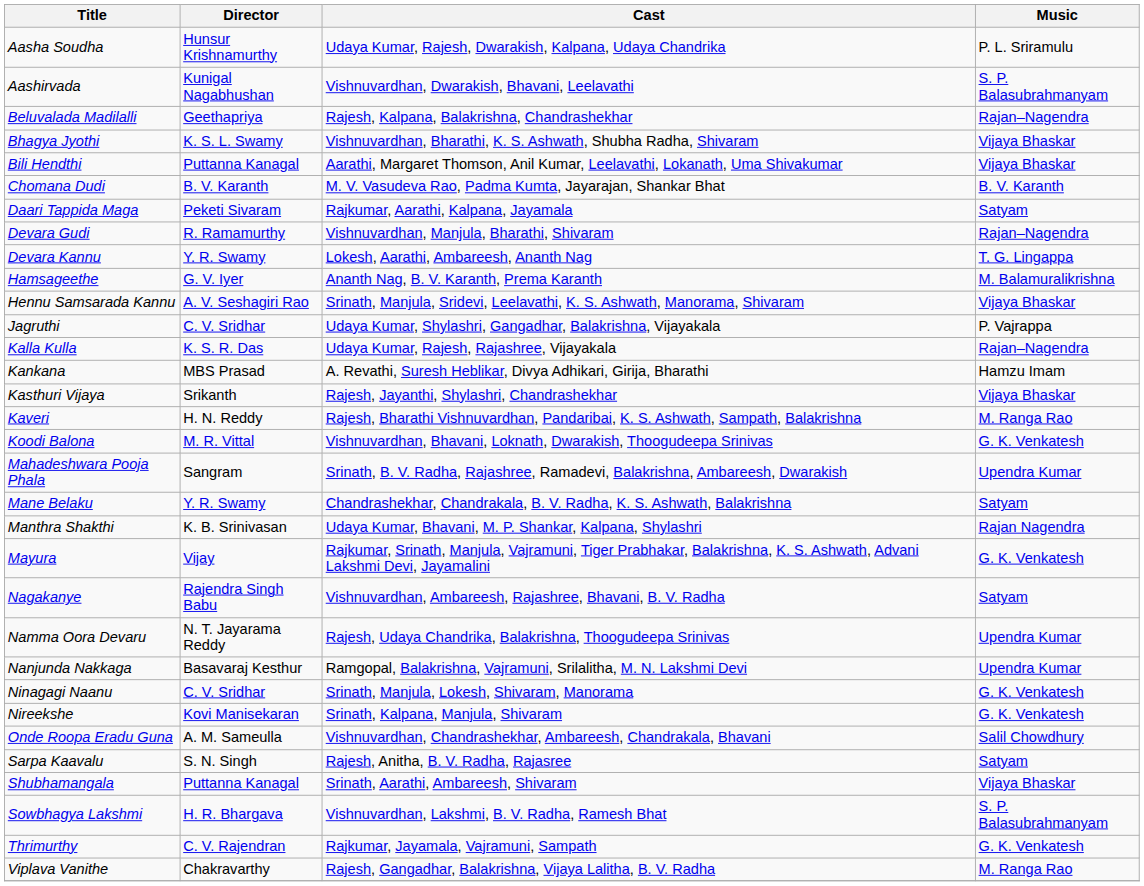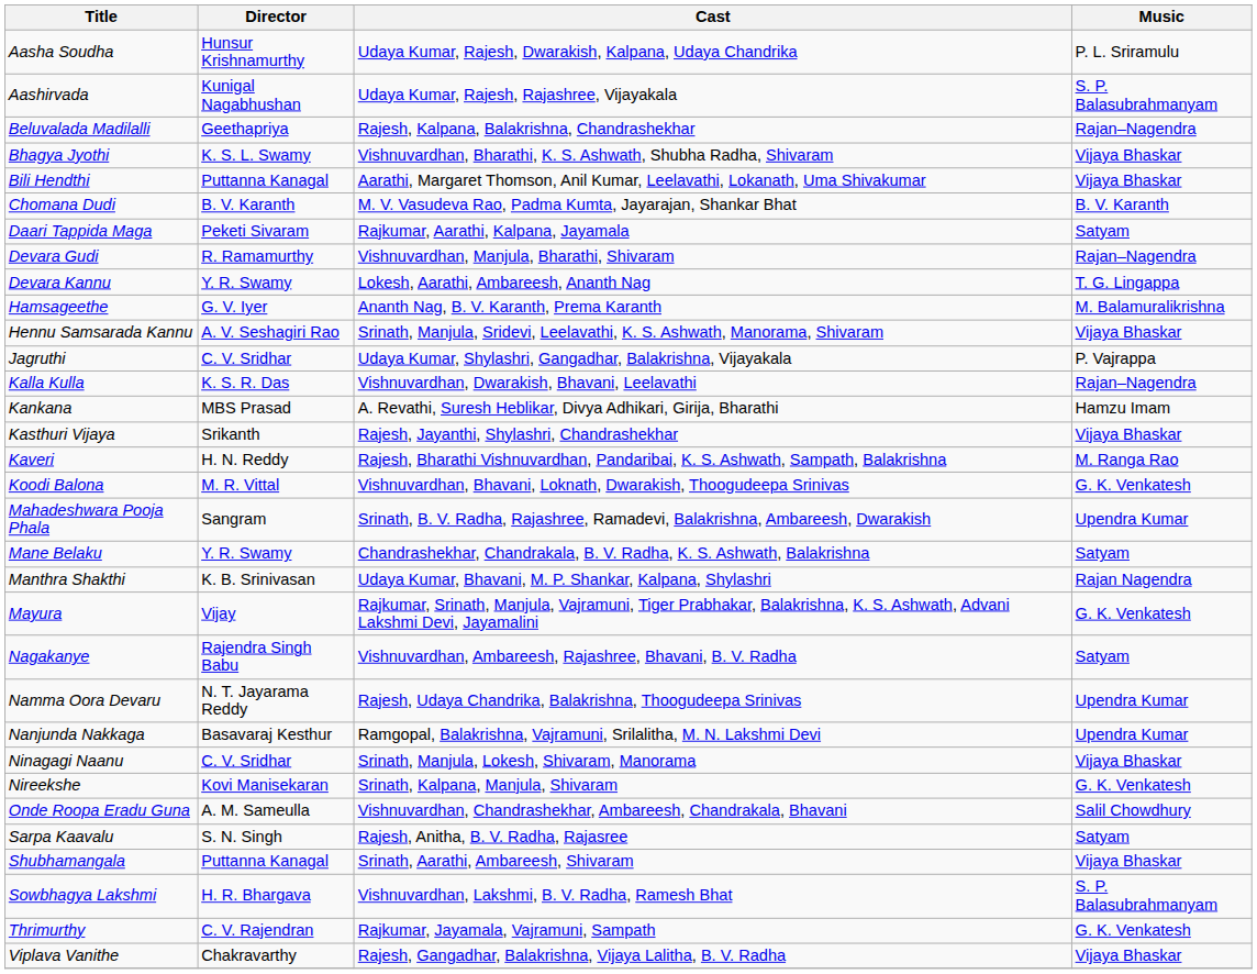 <table class="wikitable">
 <tr>
 <th>Title</th>
 <th>Director</th>
 <th>Cast</th>
 <th>Music</th>
 </tr>
 <tr>
 <td><em>Aasha Soudha</em></td>
 <td><a href='#'>Hunsur Krishnamurthy</a></td>
 <td><a href='#'>Udaya Kumar</a>, <a href='#'>Rajesh</a>, <a href='#'>Dwarakish</a>, <a href='#'>Kalpana</a>, <a href='#'>Udaya Chandrika</a></td>
 <td>P. L. Sriramulu</td>
 </tr>
 <tr>
 <td><em>Aashirvada</em></td>
 <td><a href='#'>Kunigal Nagabhushan</a></td>
-<td><a href='#'>Vishnuvardhan</a>, <a href='#'>Dwarakish</a>, <a href='#'>Bhavani</a>, <a href='#'>Leelavathi</a></td>
+<td><a href='#'>Udaya Kumar</a>, <a href='#'>Rajesh</a>, <a href='#'>Rajashree</a>, Vijayakala</td>
 <td><a href='#'>S. P. Balasubrahmanyam</a></td>
 </tr>
 <tr>
 <td><em><a href='#'>Beluvalada Madilalli</a></em></td>
 <td><a href='#'>Geethapriya</a></td>
 <td><a href='#'>Rajesh</a>, <a href='#'>Kalpana</a>, <a href='#'>Balakrishna</a>, <a href='#'>Chandrashekhar</a></td>
 <td><a href='#'>Rajan–Nagendra</a></td>
 </tr>
 <tr>
 <td><em><a href='#'>Bhagya Jyothi</a></em></td>
 <td><a href='#'>K. S. L. Swamy</a></td>
 <td><a href='#'>Vishnuvardhan</a>, <a href='#'>Bharathi</a>, <a href='#'>K. S. Ashwath</a>, Shubha Radha, <a href='#'>Shivaram</a></td>
 <td><a href='#'>Vijaya Bhaskar</a></td>
 </tr>
 <tr>
 <td><em><a href='#'>Bili Hendthi</a></em></td>
 <td><a href='#'>Puttanna Kanagal</a></td>
 <td><a href='#'>Aarathi</a>, Margaret Thomson, Anil Kumar, <a href='#'>Leelavathi</a>, <a href='#'>Lokanath</a>, <a href='#'>Uma Shivakumar</a></td>
 <td><a href='#'>Vijaya Bhaskar</a></td>
 </tr>
 <tr>
 <td><em><a href='#'>Chomana Dudi</a></em></td>
 <td><a href='#'>B. V. Karanth</a></td>
 <td><a href='#'>M. V. Vasudeva Rao</a>, <a href='#'>Padma Kumta</a>, Jayarajan, Shankar Bhat</td>
 <td><a href='#'>B. V. Karanth</a></td>
 </tr>
 <tr>
 <td><em><a href='#'>Daari Tappida Maga</a></em></td>
 <td><a href='#'>Peketi Sivaram</a></td>
 <td><a href='#'>Rajkumar</a>, <a href='#'>Aarathi</a>, <a href='#'>Kalpana</a>, <a href='#'>Jayamala</a></td>
 <td><a href='#'>Satyam</a></td>
 </tr>
 <tr>
 <td><em><a href='#'>Devara Gudi</a></em></td>
 <td><a href='#'>R. Ramamurthy</a></td>
 <td><a href='#'>Vishnuvardhan</a>, <a href='#'>Manjula</a>, <a href='#'>Bharathi</a>, <a href='#'>Shivaram</a></td>
 <td><a href='#'>Rajan–Nagendra</a></td>
 </tr>
 <tr>
 <td><em><a href='#'>Devara Kannu</a></em></td>
 <td><a href='#'>Y. R. Swamy</a></td>
 <td><a href='#'>Lokesh</a>, <a href='#'>Aarathi</a>, <a href='#'>Ambareesh</a>, <a href='#'>Ananth Nag</a></td>
 <td><a href='#'>T. G. Lingappa</a></td>
 </tr>
 <tr>
 <td><em><a href='#'>Hamsageethe</a></em></td>
 <td><a href='#'>G. V. Iyer</a></td>
 <td><a href='#'>Ananth Nag</a>, <a href='#'>B. V. Karanth</a>, <a href='#'>Prema Karanth</a></td>
 <td><a href='#'>M. Balamuralikrishna</a></td>
 </tr>
 <tr>
 <td><em>Hennu Samsarada Kannu</em></td>
 <td><a href='#'>A. V. Seshagiri Rao</a></td>
 <td><a href='#'>Srinath</a>, <a href='#'>Manjula</a>, <a href='#'>Sridevi</a>, <a href='#'>Leelavathi</a>, <a href='#'>K. S. Ashwath</a>, <a href='#'>Manorama</a>, <a href='#'>Shivaram</a></td>
 <td><a href='#'>Vijaya Bhaskar</a></td>
 </tr>
 <tr>
 <td><em>Jagruthi</em></td>
 <td><a href='#'>C. V. Sridhar</a></td>
 <td><a href='#'>Udaya Kumar</a>, <a href='#'>Shylashri</a>, <a href='#'>Gangadhar</a>, <a href='#'>Balakrishna</a>, Vijayakala</td>
 <td>P. Vajrappa</td>
 </tr>
 <tr>
 <td><em><a href='#'>Kalla Kulla</a></em></td>
 <td><a href='#'>K. S. R. Das</a></td>
-<td><a href='#'>Udaya Kumar</a>, <a href='#'>Rajesh</a>, <a href='#'>Rajashree</a>, Vijayakala</td>
+<td><a href='#'>Vishnuvardhan</a>, <a href='#'>Dwarakish</a>, <a href='#'>Bhavani</a>, <a href='#'>Leelavathi</a></td>
 <td><a href='#'>Rajan–Nagendra</a></td>
 </tr>
 <tr>
 <td><em>Kankana</em></td>
 <td>MBS Prasad</td>
 <td>A. Revathi, <a href='#'>Suresh Heblikar</a>, Divya Adhikari, Girija, Bharathi</td>
 <td>Hamzu Imam</td>
 </tr>
 <tr>
 <td><em>Kasthuri Vijaya</em></td>
 <td>Srikanth</td>
 <td><a href='#'>Rajesh</a>, <a href='#'>Jayanthi</a>, <a href='#'>Shylashri</a>, <a href='#'>Chandrashekhar</a></td>
 <td><a href='#'>Vijaya Bhaskar</a></td>
 </tr>
 <tr>
 <td><em><a href='#'>Kaveri</a></em></td>
 <td>H. N. Reddy</td>
 <td><a href='#'>Rajesh</a>, <a href='#'>Bharathi Vishnuvardhan</a>, <a href='#'>Pandaribai</a>, <a href='#'>K. S. Ashwath</a>, <a href='#'>Sampath</a>, <a href='#'>Balakrishna</a></td>
 <td><a href='#'>M. Ranga Rao</a></td>
 </tr>
 <tr>
 <td><em><a href='#'>Koodi Balona</a></em></td>
 <td><a href='#'>M. R. Vittal</a></td>
 <td><a href='#'>Vishnuvardhan</a>, <a href='#'>Bhavani</a>, <a href='#'>Loknath</a>, <a href='#'>Dwarakish</a>, <a href='#'>Thoogudeepa Srinivas</a></td>
 <td><a href='#'>G. K. Venkatesh</a></td>
 </tr>
 <tr>
 <td><em><a href='#'>Mahadeshwara Pooja Phala</a></em></td>
 <td>Sangram</td>
 <td><a href='#'>Srinath</a>, <a href='#'>B. V. Radha</a>, <a href='#'>Rajashree</a>, Ramadevi, <a href='#'>Balakrishna</a>, <a href='#'>Ambareesh</a>, <a href='#'>Dwarakish</a></td>
 <td><a href='#'>Upendra Kumar</a></td>
 </tr>
 <tr>
 <td><em><a href='#'>Mane Belaku</a></em></td>
 <td><a href='#'>Y. R. Swamy</a></td>
 <td><a href='#'>Chandrashekhar</a>,  <a href='#'>Chandrakala</a>, <a href='#'>B. V. Radha</a>, <a href='#'>K. S. Ashwath</a>, <a href='#'>Balakrishna</a></td>
 <td><a href='#'>Satyam</a></td>
 </tr>
 <tr>
 <td><em>Manthra Shakthi</em></td>
 <td>K. B. Srinivasan</td>
 <td><a href='#'>Udaya Kumar</a>, <a href='#'>Bhavani</a>, <a href='#'>M. P. Shankar</a>, <a href='#'>Kalpana</a>, <a href='#'>Shylashri</a></td>
 <td><a href='#'>Rajan Nagendra</a></td>
 </tr>
 <tr>
 <td><em><a href='#'>Mayura</a></em></td>
 <td><a href='#'>Vijay</a></td>
 <td><a href='#'>Rajkumar</a>, <a href='#'>Srinath</a>, <a href='#'>Manjula</a>, <a href='#'>Vajramuni</a>, <a href='#'>Tiger Prabhakar</a>, <a href='#'>Balakrishna</a>, <a href='#'>K. S. Ashwath</a>, <a href='#'>Advani Lakshmi Devi</a>, <a href='#'>Jayamalini</a></td>
 <td><a href='#'>G. K. Venkatesh</a></td>
 </tr>
 <tr>
 <td><em><a href='#'>Nagakanye</a></em></td>
 <td><a href='#'>Rajendra Singh Babu</a></td>
 <td><a href='#'>Vishnuvardhan</a>, <a href='#'>Ambareesh</a>, <a href='#'>Rajashree</a>, <a href='#'>Bhavani</a>, <a href='#'>B. V. Radha</a></td>
 <td><a href='#'>Satyam</a></td>
 </tr>
 <tr>
 <td><em>Namma Oora Devaru</em></td>
 <td>N. T. Jayarama Reddy</td>
 <td><a href='#'>Rajesh</a>, <a href='#'>Udaya Chandrika</a>, <a href='#'>Balakrishna</a>, <a href='#'>Thoogudeepa Srinivas</a></td>
 <td><a href='#'>Upendra Kumar</a></td>
 </tr>
 <tr>
 <td><em>Nanjunda Nakkaga</em></td>
 <td>Basavaraj Kesthur</td>
 <td>Ramgopal, <a href='#'>Balakrishna</a>, <a href='#'>Vajramuni</a>, Srilalitha, <a href='#'>M. N. Lakshmi Devi</a></td>
 <td><a href='#'>Upendra Kumar</a></td>
 </tr>
 <tr>
 <td><em>Ninagagi Naanu</em></td>
 <td><a href='#'>C. V. Sridhar</a></td>
 <td><a href='#'>Srinath</a>, <a href='#'>Manjula</a>, <a href='#'>Lokesh</a>, <a href='#'>Shivaram</a>, <a href='#'>Manorama</a></td>
-<td><a href='#'>G. K. Venkatesh</a></td>
+<td><a href='#'>Vijaya Bhaskar</a></td>
 </tr>
 <tr>
 <td><em>Nireekshe</em></td>
 <td><a href='#'>Kovi Manisekaran</a></td>
 <td><a href='#'>Srinath</a>, <a href='#'>Kalpana</a>, <a href='#'>Manjula</a>, <a href='#'>Shivaram</a></td>
 <td><a href='#'>G. K. Venkatesh</a></td>
 </tr>
 <tr>
 <td><em><a href='#'>Onde Roopa Eradu Guna</a></em></td>
 <td>A. M. Sameulla</td>
 <td><a href='#'>Vishnuvardhan</a>, <a href='#'>Chandrashekhar</a>, <a href='#'>Ambareesh</a>, <a href='#'>Chandrakala</a>, <a href='#'>Bhavani</a></td>
 <td><a href='#'>Salil Chowdhury</a></td>
 </tr>
 <tr>
 <td><em>Sarpa Kaavalu</em></td>
 <td>S. N. Singh</td>
 <td><a href='#'>Rajesh</a>, Anitha, <a href='#'>B. V. Radha</a>, <a href='#'>Rajasree</a></td>
 <td><a href='#'>Satyam</a></td>
 </tr>
 <tr>
 <td><em><a href='#'>Shubhamangala</a></em></td>
 <td><a href='#'>Puttanna Kanagal</a></td>
 <td><a href='#'>Srinath</a>, <a href='#'>Aarathi</a>, <a href='#'>Ambareesh</a>, <a href='#'>Shivaram</a></td>
 <td><a href='#'>Vijaya Bhaskar</a></td>
 </tr>
 <tr>
 <td><em><a href='#'>Sowbhagya Lakshmi</a></em></td>
 <td><a href='#'>H. R. Bhargava</a></td>
 <td><a href='#'>Vishnuvardhan</a>, <a href='#'>Lakshmi</a>, <a href='#'>B. V. Radha</a>, <a href='#'>Ramesh Bhat</a></td>
 <td><a href='#'>S. P. Balasubrahmanyam</a></td>
 </tr>
 <tr>
 <td><em><a href='#'>Thrimurthy</a></em></td>
 <td><a href='#'>C. V. Rajendran</a></td>
 <td><a href='#'>Rajkumar</a>, <a href='#'>Jayamala</a>, <a href='#'>Vajramuni</a>, <a href='#'>Sampath</a></td>
 <td><a href='#'>G. K. Venkatesh</a></td>
 </tr>
 <tr>
 <td><em>Viplava Vanithe</em></td>
 <td>Chakravarthy</td>
 <td><a href='#'>Rajesh</a>, <a href='#'>Gangadhar</a>, <a href='#'>Balakrishna</a>, <a href='#'>Vijaya Lalitha</a>, <a href='#'>B. V. Radha</a></td>
-<td><a href='#'>M. Ranga Rao</a></td>
+<td><a href='#'>Vijaya Bhaskar</a></td>
 </tr>
 <tr>
 </tr>
 </table>
